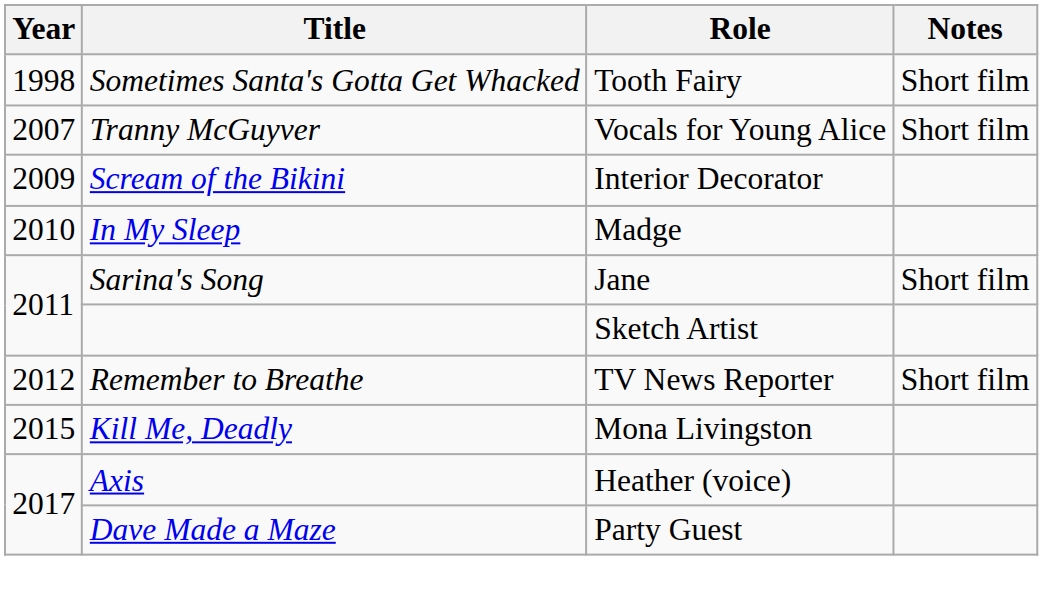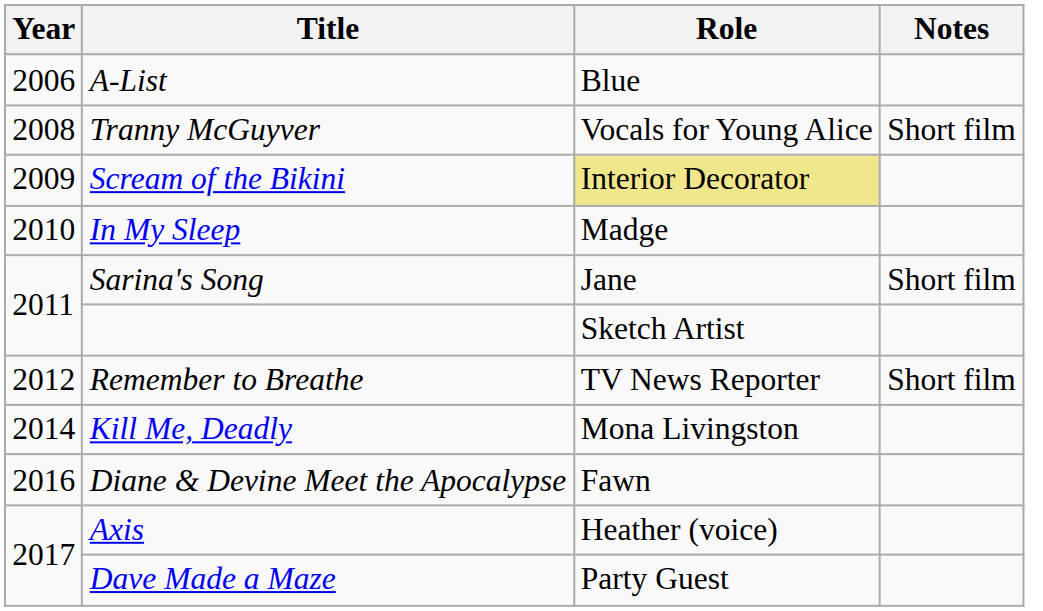 <table class="wikitable sortable" >
 <tr>
 <th>Year</th>
 <th>Title</th>
 <th>Role</th>
 <th class="unsortable">Notes</th>
 </tr>
 <tr>
-<td>1998</td>
-<td><em>Sometimes Santa's Gotta Get Whacked</em></td>
-<td>Tooth Fairy</td>
-<td>Short film</td>
+<td>2006</td>
+<td><em>A-List</em></td>
+<td>Blue</td>
+<td></td>
 </tr>
 <tr>
-<td>2007</td>
+<td>2008</td>
 <td><em>Tranny McGuyver</em></td>
 <td>Vocals for Young Alice</td>
 <td>Short film</td>
 </tr>
 <tr>
 <td>2009</td>
 <td><em><a href='#'>Scream of the Bikini</a></em></td>
-<td>Interior Decorator</td>
+<td style="background: khaki;">Interior Decorator</td>
 <td></td>
 </tr>
 <tr>
 <td>2010</td>
 <td><em><a href='#'>In My Sleep</a></em></td>
 <td>Madge</td>
 <td></td>
 </tr>
 <tr>
 <td rowspan="2">2011</td>
 <td><em>Sarina's Song</em></td>
 <td>Jane</td>
 <td>Short film</td>
 </tr>
 <tr>
 <td><em></em></td>
 <td>Sketch Artist</td>
 <td></td>
 </tr>
 <tr>
 <td>2012</td>
 <td><em>Remember to Breathe</em></td>
 <td>TV News Reporter</td>
 <td>Short film</td>
 </tr>
 <tr>
-<td>2015</td>
+<td>2014</td>
 <td><em><a href='#'>Kill Me, Deadly</a></em></td>
 <td>Mona Livingston</td>
+<td></td>
+</tr>
+<tr>
+<td>2016</td>
+<td><em>Diane & Devine Meet the Apocalypse</em></td>
+<td>Fawn</td>
 <td></td>
 </tr>
 <tr>
 <td rowspan="2">2017</td>
 <td><em><a href='#'>Axis</a></em></td>
 <td>Heather (voice)</td>
 <td></td>
 </tr>
 <tr>
 <td><em><a href='#'>Dave Made a Maze</a></em></td>
 <td>Party Guest</td>
 <td></td>
 </tr>
 </table>
